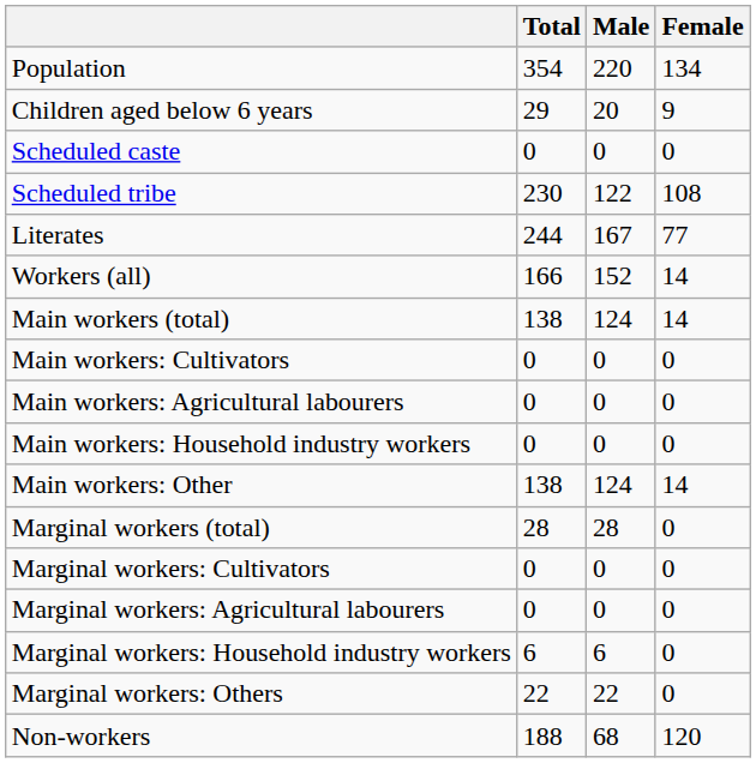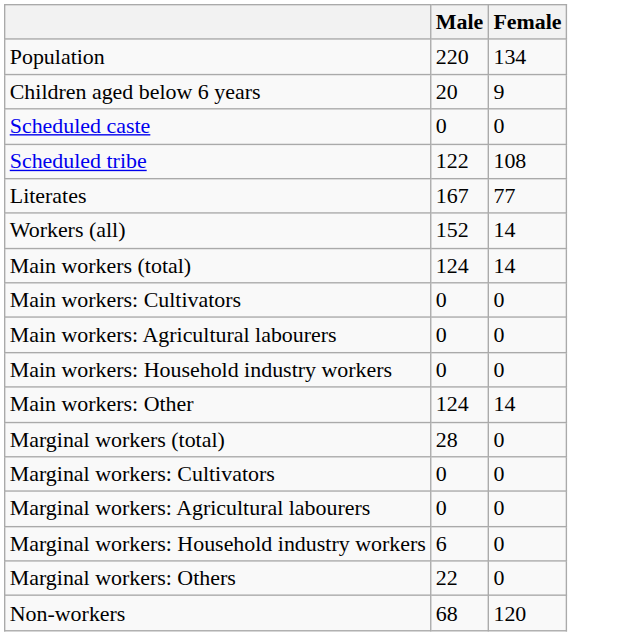 <table class="wikitable sortable">
 <tr>
 <th></th>
-<th>Total</th>
 <th>Male</th>
 <th>Female</th>
 </tr>
 <tr>
 <td>Population</td>
-<td>354</td>
 <td>220</td>
 <td>134</td>
 </tr>
 <tr>
 <td>Children aged below 6 years</td>
-<td>29</td>
 <td>20</td>
 <td>9</td>
 </tr>
 <tr>
 <td><a href='#'>Scheduled caste</a></td>
 <td>0</td>
 <td>0</td>
-<td>0</td>
 </tr>
 <tr>
 <td><a href='#'>Scheduled tribe</a></td>
-<td>230</td>
 <td>122</td>
 <td>108</td>
 </tr>
 <tr>
 <td>Literates</td>
-<td>244</td>
 <td>167</td>
 <td>77</td>
 </tr>
 <tr>
 <td>Workers (all)</td>
-<td>166</td>
 <td>152</td>
 <td>14</td>
 </tr>
 <tr>
 <td>Main workers (total)</td>
-<td>138</td>
 <td>124</td>
 <td>14</td>
 </tr>
 <tr>
 <td>Main workers: Cultivators</td>
 <td>0</td>
 <td>0</td>
-<td>0</td>
 </tr>
 <tr>
 <td>Main workers: Agricultural labourers</td>
-<td>0</td>
 <td>0</td>
 <td>0</td>
 </tr>
 <tr>
 <td>Main workers: Household industry workers</td>
 <td>0</td>
 <td>0</td>
-<td>0</td>
 </tr>
 <tr>
 <td>Main workers: Other</td>
-<td>138</td>
 <td>124</td>
 <td>14</td>
 </tr>
 <tr>
 <td>Marginal workers (total)</td>
-<td>28</td>
 <td>28</td>
 <td>0</td>
 </tr>
 <tr>
 <td>Marginal workers: Cultivators</td>
 <td>0</td>
 <td>0</td>
-<td>0</td>
 </tr>
 <tr>
 <td>Marginal workers: Agricultural labourers</td>
-<td>0</td>
 <td>0</td>
 <td>0</td>
 </tr>
 <tr>
 <td>Marginal workers: Household industry workers</td>
 <td>6</td>
-<td>6</td>
 <td>0</td>
 </tr>
 <tr>
 <td>Marginal workers: Others</td>
 <td>22</td>
-<td>22</td>
 <td>0</td>
 </tr>
 <tr>
 <td>Non-workers</td>
-<td>188</td>
 <td>68</td>
 <td>120</td>
 </tr>
 </table>
